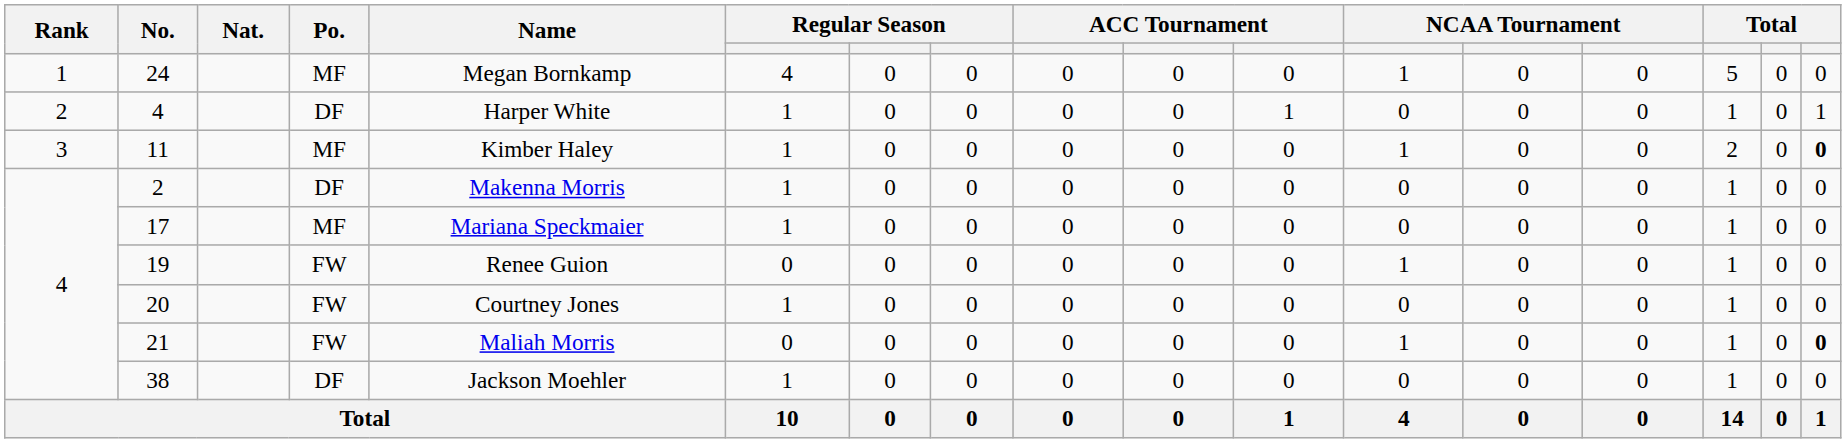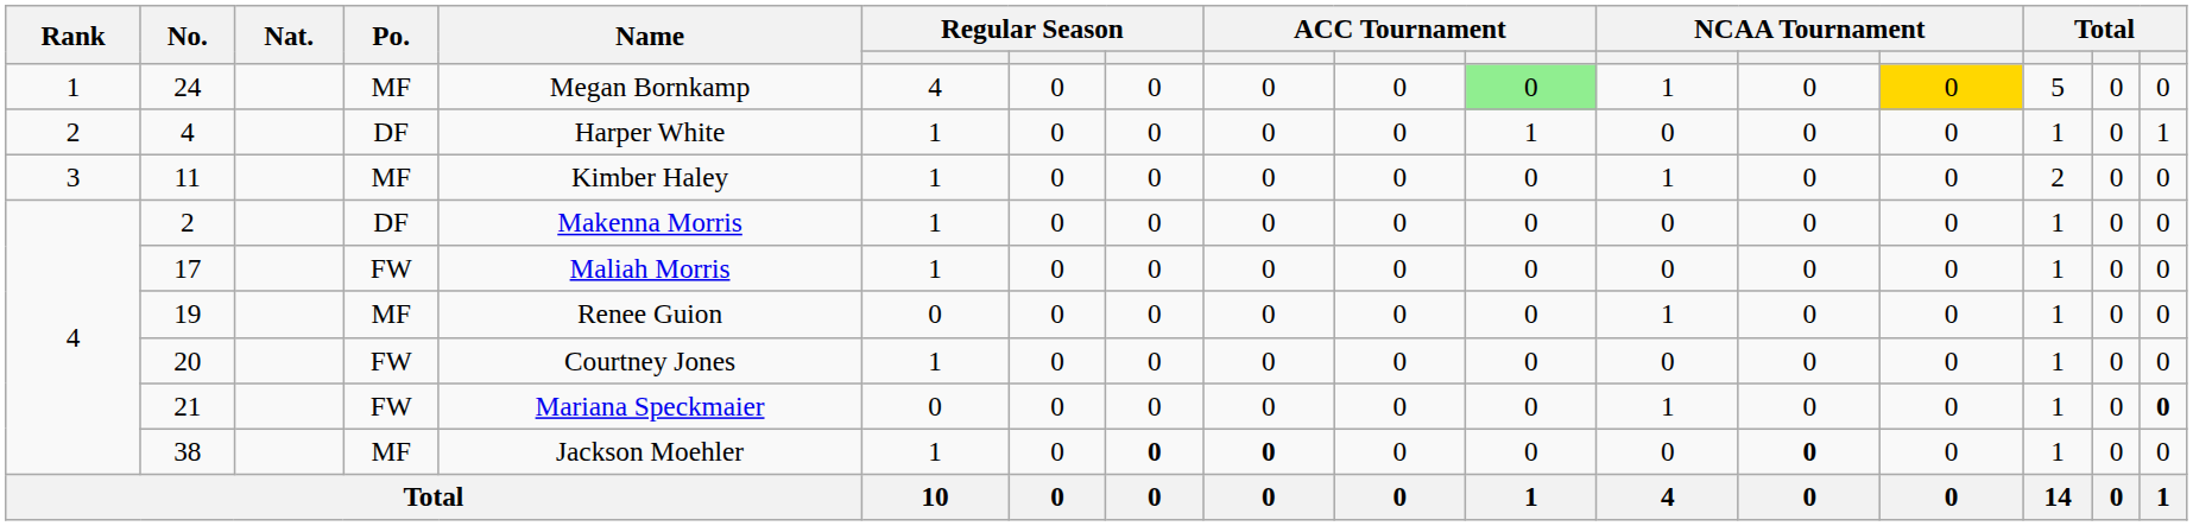 <table class="wikitable" style="text-align:center; font-size:95%; width:95%;">
 <tr>
 <th rowspan=2>Rank</th>
 <th rowspan=2>No.</th>
 <th rowspan=2>Nat.</th>
 <th rowspan=2>Po.</th>
 <th rowspan=2>Name</th>
 <th colspan=3>Regular Season</th>
 <th colspan=3>ACC Tournament</th>
 <th colspan=3>NCAA Tournament</th>
 <th colspan=3>Total</th>
 </tr>
 <tr>
 <th></th>
 <th></th>
 <th></th>
 <th></th>
 <th></th>
 <th></th>
 <th></th>
 <th></th>
 <th></th>
 <th></th>
 <th></th>
 <th></th>
 </tr>
 <tr>
 <td>1</td>
 <td>24</td>
 <td></td>
 <td>MF</td>
 <td>Megan Bornkamp</td>
 <td>4</td>
 <td>0</td>
 <td>0</td>
 <td>0</td>
 <td 0>0</td>
-<td>0</td>
+<td style="background: lightgreen;">0</td>
 <td>1</td>
 <td>0</td>
-<td>0</td>
+<td style="background: gold;">0</td>
 <td>5</td>
 <td>0</td>
 <td>0</td>
 </tr>
 <tr>
 <td>2</td>
 <td>4</td>
 <td></td>
 <td>DF</td>
 <td>Harper White</td>
 <td>1</td>
 <td>0</td>
 <td>0</td>
 <td>0</td>
 <td>0</td>
 <td>1</td>
 <td>0</td>
 <td>0</td>
 <td>0</td>
 <td>1</td>
 <td>0</td>
 <td>1</td>
 </tr>
 <tr>
 <td>3</td>
 <td>11</td>
 <td></td>
 <td>MF</td>
 <td>Kimber Haley</td>
 <td>1</td>
 <td>0</td>
 <td>0</td>
 <td>0</td>
 <td 0>0</td>
 <td>0</td>
 <td>1</td>
 <td>0</td>
 <td>0</td>
 <td>2</td>
 <td>0</td>
-<td><strong>0</strong></td>
+<td>0</td>
 </tr>
 <tr>
 <td rowspan=6>4</td>
 <td>2</td>
 <td></td>
 <td>DF</td>
 <td><a href='#'>Makenna Morris</a></td>
 <td>1</td>
 <td>0</td>
 <td>0</td>
 <td>0</td>
 <td 0>0</td>
 <td>0</td>
 <td>0</td>
 <td>0</td>
 <td>0</td>
 <td>1</td>
 <td>0</td>
 <td>0</td>
 </tr>
 <tr>
 <td>17</td>
 <td></td>
-<td>MF</td>
-<td><a href='#'>Mariana Speckmaier</a></td>
+<td>FW</td>
+<td><a href='#'>Maliah Morris</a></td>
 <td>1</td>
 <td>0</td>
 <td>0</td>
 <td>0</td>
 <td 0>0</td>
 <td>0</td>
 <td>0</td>
 <td>0</td>
 <td>0</td>
 <td>1</td>
 <td>0</td>
 <td>0</td>
 </tr>
 <tr>
 <td>19</td>
 <td></td>
-<td>FW</td>
+<td>MF</td>
 <td>Renee Guion</td>
 <td>0</td>
 <td>0</td>
 <td>0</td>
 <td>0</td>
 <td 0>0</td>
 <td>0</td>
 <td>1</td>
 <td>0</td>
 <td>0</td>
 <td>1</td>
 <td>0</td>
 <td>0</td>
 </tr>
 <tr>
 <td>20</td>
 <td></td>
 <td>FW</td>
 <td>Courtney Jones</td>
 <td>1</td>
 <td>0</td>
 <td>0</td>
 <td>0</td>
 <td 0>0</td>
 <td>0</td>
 <td>0</td>
 <td>0</td>
 <td>0</td>
 <td>1</td>
 <td>0</td>
 <td>0</td>
 </tr>
 <tr>
 <td>21</td>
 <td></td>
 <td>FW</td>
-<td><a href='#'>Maliah Morris</a></td>
+<td><a href='#'>Mariana Speckmaier</a></td>
 <td>0</td>
 <td>0</td>
 <td>0</td>
 <td>0</td>
 <td 0>0</td>
 <td>0</td>
 <td>1</td>
 <td>0</td>
 <td>0</td>
 <td>1</td>
 <td>0</td>
 <td><strong>0</strong></td>
 </tr>
 <tr>
 <td>38</td>
 <td></td>
-<td>DF</td>
+<td>MF</td>
 <td>Jackson Moehler</td>
 <td>1</td>
 <td>0</td>
-<td>0</td>
-<td>0</td>
+<td><strong>0</strong></td>
+<td><strong>0</strong></td>
 <td 0>0</td>
 <td>0</td>
 <td>0</td>
-<td>0</td>
+<td><strong>0</strong></td>
 <td>0</td>
 <td>1</td>
 <td>0</td>
 <td>0</td>
 </tr>
 <tr>
 <th colspan=5>Total</th>
 <th>10</th>
 <th>0</th>
 <th>0</th>
 <th>0</th>
 <th>0</th>
 <th>1</th>
 <th>4</th>
 <th>0</th>
 <th>0</th>
 <th>14</th>
 <th>0</th>
 <th>1</th>
 </tr>
 </table>
